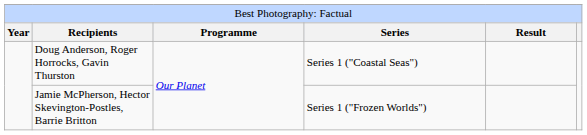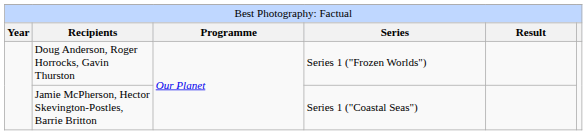 <table class="wikitable plainrowheaders" style="font-size: 90%" width=85%>
 <tr>
 </tr>
 <tr ---- bgcolor="#bfd7ff">
 <td colspan=6 align=center>Best Photography: Factual</td>
 </tr>
 <tr ---- bgcolor="#ebf5ff">
 <th scope="col" style="width:2%;">Year</th>
 <th scope="col" style="width:20%;">Recipients</th>
 <th scope="col" style="width:25%;">Programme</th>
 <th scope="col" style="width:30%;">Series</th>
 <th scope="col" style="width:15%;">Result</th>
 <th scope="col" class="unsortable" style="width:1%;"></th>
 </tr>
 <tr>
 <td rowspan="2"></td>
 <td>Doug Anderson, Roger Horrocks, Gavin Thurston</td>
 <td rowspan="2"><em><a href='#'>Our Planet</a></em></td>
-<td>Series 1 ("Coastal Seas")</td>
+<td>Series 1 ("Frozen Worlds")</td>
 <td></td>
 <td rowspan="2"></td>
 </tr>
 <tr>
 <td>Jamie McPherson, Hector Skevington-Postles, Barrie Britton</td>
-<td>Series 1 ("Frozen Worlds")</td>
+<td>Series 1 ("Coastal Seas")</td>
 <td></td>
 </tr>
 </table>
